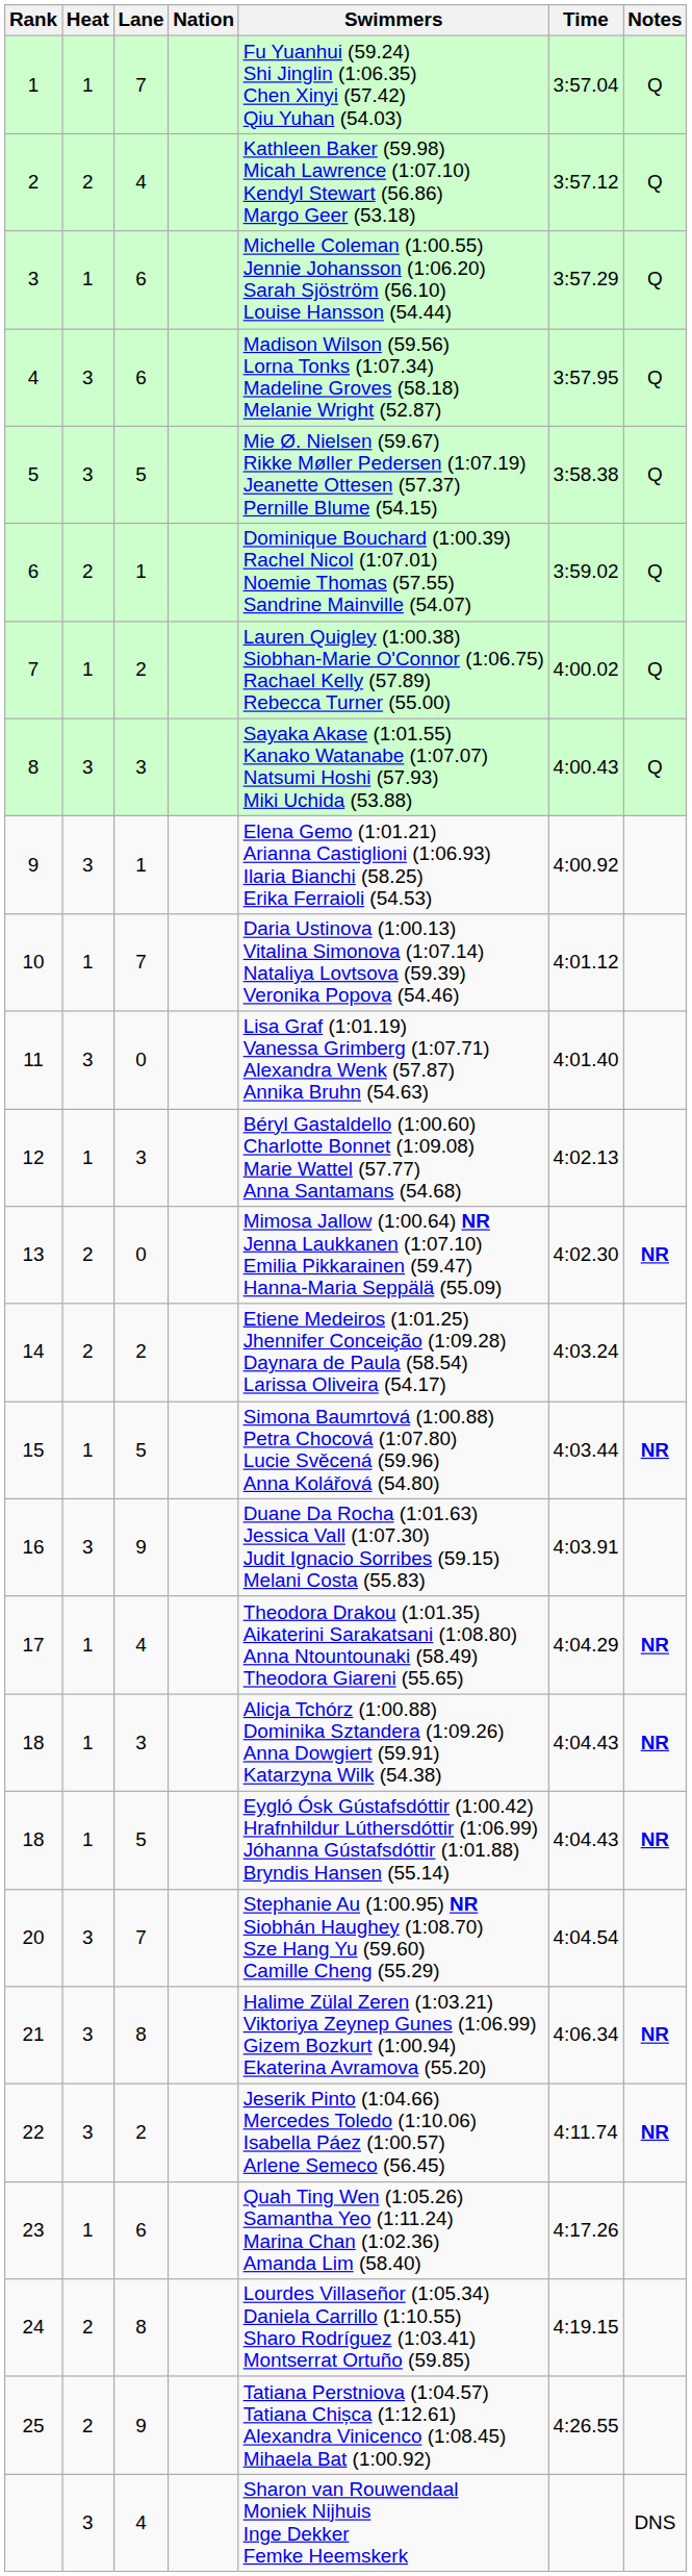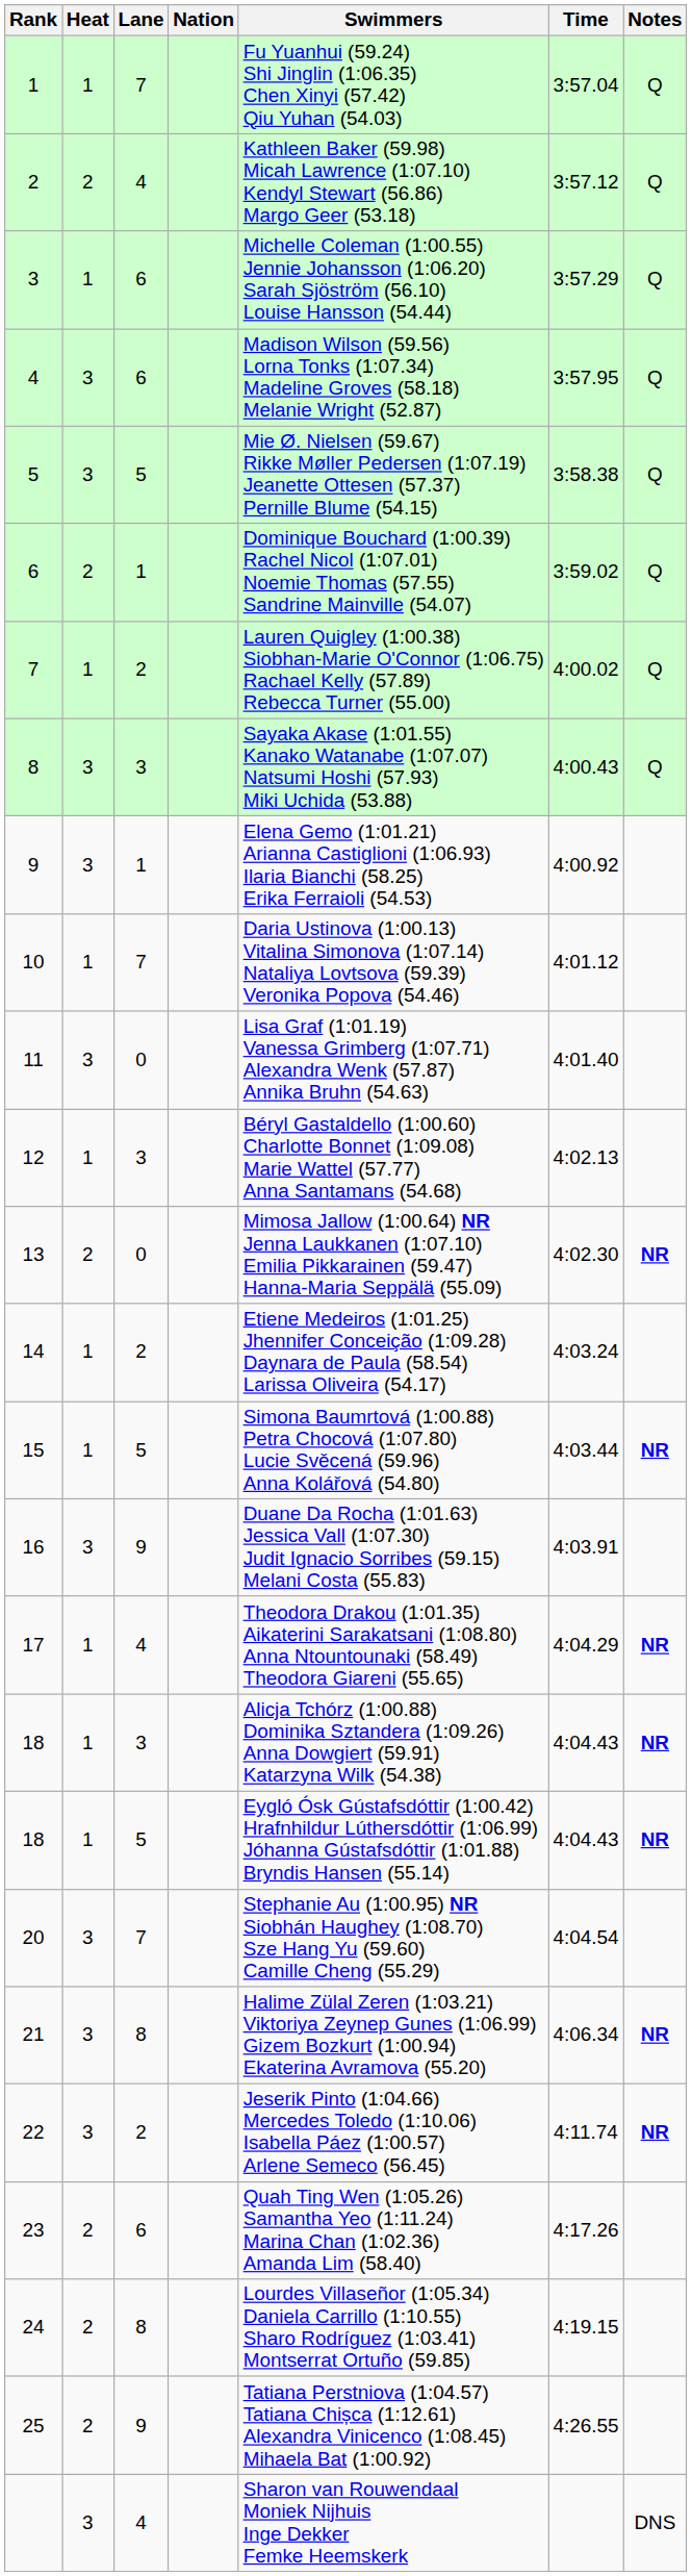 <table class="wikitable sortable" style="text-align:center">
 <tr>
 <th>Rank</th>
 <th>Heat</th>
 <th>Lane</th>
 <th>Nation</th>
 <th>Swimmers</th>
 <th>Time</th>
 <th>Notes</th>
 </tr>
 <tr bgcolor=ccffcc>
 <td>1</td>
 <td>1</td>
 <td>7</td>
 <td align=left></td>
 <td align=left><a href='#'>Fu Yuanhui</a> (59.24)<br><a href='#'>Shi Jinglin</a> (1:06.35) <br><a href='#'>Chen Xinyi</a> (57.42)<br><a href='#'>Qiu Yuhan</a> (54.03)</td>
 <td>3:57.04</td>
 <td>Q</td>
 </tr>
 <tr bgcolor=ccffcc>
 <td>2</td>
 <td>2</td>
 <td>4</td>
 <td align=left></td>
 <td align=left><a href='#'>Kathleen Baker</a> (59.98)<br><a href='#'>Micah Lawrence</a> (1:07.10)<br><a href='#'>Kendyl Stewart</a> (56.86)<br><a href='#'>Margo Geer</a> (53.18)</td>
 <td>3:57.12</td>
 <td>Q</td>
 </tr>
 <tr bgcolor=ccffcc>
 <td>3</td>
 <td>1</td>
 <td>6</td>
 <td align=left></td>
 <td align=left><a href='#'>Michelle Coleman</a> (1:00.55)<br><a href='#'>Jennie Johansson</a> (1:06.20)<br><a href='#'>Sarah Sjöström</a> (56.10)<br><a href='#'>Louise Hansson</a> (54.44)</td>
 <td>3:57.29</td>
 <td>Q</td>
 </tr>
 <tr bgcolor=ccffcc>
 <td>4</td>
 <td>3</td>
 <td>6</td>
 <td align=left></td>
 <td align=left><a href='#'>Madison Wilson</a> (59.56)<br><a href='#'>Lorna Tonks</a> (1:07.34)<br><a href='#'>Madeline Groves</a> (58.18)<br><a href='#'>Melanie Wright</a> (52.87)</td>
 <td>3:57.95</td>
 <td>Q</td>
 </tr>
 <tr bgcolor=ccffcc>
 <td>5</td>
 <td>3</td>
 <td>5</td>
 <td align=left></td>
 <td align=left><a href='#'>Mie Ø. Nielsen</a> (59.67)<br><a href='#'>Rikke Møller Pedersen</a> (1:07.19)<br><a href='#'>Jeanette Ottesen</a> (57.37)<br><a href='#'>Pernille Blume</a> (54.15)</td>
 <td>3:58.38</td>
 <td>Q</td>
 </tr>
 <tr bgcolor=ccffcc>
 <td>6</td>
 <td>2</td>
 <td>1</td>
 <td align=left></td>
 <td align=left><a href='#'>Dominique Bouchard</a> (1:00.39)<br><a href='#'>Rachel Nicol</a> (1:07.01)<br><a href='#'>Noemie Thomas</a> (57.55)<br><a href='#'>Sandrine Mainville</a> (54.07)</td>
 <td>3:59.02</td>
 <td>Q</td>
 </tr>
 <tr bgcolor=ccffcc>
 <td>7</td>
 <td>1</td>
 <td>2</td>
 <td align=left></td>
 <td align=left><a href='#'>Lauren Quigley</a> (1:00.38)<br><a href='#'>Siobhan-Marie O'Connor</a> (1:06.75)<br><a href='#'>Rachael Kelly</a> (57.89)<br><a href='#'>Rebecca Turner</a> (55.00)</td>
 <td>4:00.02</td>
 <td>Q</td>
 </tr>
 <tr bgcolor=ccffcc>
 <td>8</td>
 <td>3</td>
 <td>3</td>
 <td align=left></td>
 <td align=left><a href='#'>Sayaka Akase</a> (1:01.55)<br><a href='#'>Kanako Watanabe</a> (1:07.07)<br><a href='#'>Natsumi Hoshi</a> (57.93)<br><a href='#'>Miki Uchida</a> (53.88)</td>
 <td>4:00.43</td>
 <td>Q</td>
 </tr>
 <tr>
 <td>9</td>
 <td>3</td>
 <td>1</td>
 <td align=left></td>
 <td align=left><a href='#'>Elena Gemo</a> (1:01.21)<br><a href='#'>Arianna Castiglioni</a> (1:06.93)<br><a href='#'>Ilaria Bianchi</a> (58.25)<br><a href='#'>Erika Ferraioli</a> (54.53)</td>
 <td>4:00.92</td>
 <td></td>
 </tr>
 <tr>
 <td>10</td>
 <td>1</td>
 <td>7</td>
 <td align=left></td>
 <td align=left><a href='#'>Daria Ustinova</a> (1:00.13)<br><a href='#'>Vitalina Simonova</a> (1:07.14) <br><a href='#'>Nataliya Lovtsova</a> (59.39)<br><a href='#'>Veronika Popova</a> (54.46)</td>
 <td>4:01.12</td>
 <td></td>
 </tr>
 <tr>
 <td>11</td>
 <td>3</td>
 <td>0</td>
 <td align=left></td>
 <td align=left><a href='#'>Lisa Graf</a> (1:01.19)<br><a href='#'>Vanessa Grimberg</a> (1:07.71)<br><a href='#'>Alexandra Wenk</a> (57.87)<br><a href='#'>Annika Bruhn</a> (54.63)</td>
 <td>4:01.40</td>
 <td></td>
 </tr>
 <tr>
 <td>12</td>
 <td>1</td>
 <td>3</td>
 <td align=left></td>
 <td align=left><a href='#'>Béryl Gastaldello</a> (1:00.60)<br><a href='#'>Charlotte Bonnet</a> (1:09.08)<br><a href='#'>Marie Wattel</a> (57.77)<br><a href='#'>Anna Santamans</a> (54.68)</td>
 <td>4:02.13</td>
 <td></td>
 </tr>
 <tr>
 <td>13</td>
 <td>2</td>
 <td>0</td>
 <td align=left></td>
 <td align=left><a href='#'>Mimosa Jallow</a> (1:00.64) <strong><a href='#'>NR</a></strong><br><a href='#'>Jenna Laukkanen</a> (1:07.10)<br><a href='#'>Emilia Pikkarainen</a> (59.47)<br><a href='#'>Hanna-Maria Seppälä</a> (55.09)</td>
 <td>4:02.30</td>
 <td><strong><a href='#'>NR</a></strong></td>
 </tr>
 <tr>
 <td>14</td>
-<td>2</td>
+<td>1</td>
 <td>2</td>
 <td align=left></td>
 <td align=left><a href='#'>Etiene Medeiros</a> (1:01.25)<br><a href='#'>Jhennifer Conceição</a> (1:09.28)<br><a href='#'>Daynara de Paula</a> (58.54)<br><a href='#'>Larissa Oliveira</a> (54.17)</td>
 <td>4:03.24</td>
 <td></td>
 </tr>
 <tr )>
 <td>15</td>
 <td>1</td>
 <td>5</td>
 <td align=left></td>
 <td align=left><a href='#'>Simona Baumrtová</a> (1:00.88)<br><a href='#'>Petra Chocová</a> (1:07.80)<br><a href='#'>Lucie Svěcená</a> (59.96)<br><a href='#'>Anna Kolářová</a> (54.80)</td>
 <td>4:03.44</td>
 <td><strong><a href='#'>NR</a></strong></td>
 </tr>
 <tr>
 <td>16</td>
 <td>3</td>
 <td>9</td>
 <td align=left></td>
 <td align=left><a href='#'>Duane Da Rocha</a> (1:01.63)<br><a href='#'>Jessica Vall</a> (1:07.30)<br><a href='#'>Judit Ignacio Sorribes</a> (59.15)<br><a href='#'>Melani Costa</a> (55.83)</td>
 <td>4:03.91</td>
 <td></td>
 </tr>
 <tr>
 <td>17</td>
 <td>1</td>
 <td>4</td>
 <td align=left></td>
 <td align=left><a href='#'>Theodora Drakou</a> (1:01.35)<br><a href='#'>Aikaterini Sarakatsani</a> (1:08.80) <br><a href='#'>Anna Ntountounaki</a> (58.49)<br><a href='#'>Theodora Giareni</a> (55.65)</td>
 <td>4:04.29</td>
 <td><strong><a href='#'>NR</a></strong></td>
 </tr>
 <tr>
 <td>18</td>
 <td>1</td>
 <td>3</td>
 <td align=left></td>
 <td align=left><a href='#'>Alicja Tchórz</a> (1:00.88)<br><a href='#'>Dominika Sztandera</a> (1:09.26) <br><a href='#'>Anna Dowgiert</a> (59.91)<br><a href='#'>Katarzyna Wilk</a> (54.38)</td>
 <td>4:04.43</td>
 <td><strong><a href='#'>NR</a></strong></td>
 </tr>
 <tr>
 <td>18</td>
 <td>1</td>
 <td>5</td>
 <td align=left></td>
 <td align=left><a href='#'>Eygló Ósk Gústafsdóttir</a> (1:00.42)<br><a href='#'>Hrafnhildur Lúthersdóttir</a> (1:06.99)<br><a href='#'>Jóhanna Gústafsdóttir</a> (1:01.88)<br><a href='#'>Bryndis Hansen</a> (55.14)</td>
 <td>4:04.43</td>
 <td><strong><a href='#'>NR</a></strong></td>
 </tr>
 <tr>
 <td>20</td>
 <td>3</td>
 <td>7</td>
 <td align=left></td>
 <td align=left><a href='#'>Stephanie Au</a> (1:00.95) <strong><a href='#'>NR</a></strong><br><a href='#'>Siobhán Haughey</a> (1:08.70)<br><a href='#'>Sze Hang Yu</a> (59.60)<br><a href='#'>Camille Cheng</a> (55.29)</td>
 <td>4:04.54</td>
 <td></td>
 </tr>
 <tr>
 <td>21</td>
 <td>3</td>
 <td>8</td>
 <td align=left></td>
 <td align=left><a href='#'>Halime Zülal Zeren</a> (1:03.21)<br><a href='#'>Viktoriya Zeynep Gunes</a> (1:06.99)<br><a href='#'>Gizem Bozkurt</a> (1:00.94)<br><a href='#'>Ekaterina Avramova</a> (55.20)</td>
 <td>4:06.34</td>
 <td><strong><a href='#'>NR</a></strong></td>
 </tr>
 <tr>
 <td>22</td>
 <td>3</td>
 <td>2</td>
 <td align=left></td>
 <td align=left><a href='#'>Jeserik Pinto</a> (1:04.66)<br><a href='#'>Mercedes Toledo</a> (1:10.06)<br><a href='#'>Isabella Páez</a> (1:00.57)<br><a href='#'>Arlene Semeco</a> (56.45)</td>
 <td>4:11.74</td>
 <td><strong><a href='#'>NR</a></strong></td>
 </tr>
 <tr>
 <td>23</td>
-<td>1</td>
+<td>2</td>
 <td>6</td>
 <td align=left></td>
 <td align=left><a href='#'>Quah Ting Wen</a> (1:05.26)<br><a href='#'>Samantha Yeo</a> (1:11.24)<br><a href='#'>Marina Chan</a> (1:02.36)<br><a href='#'>Amanda Lim</a> (58.40)</td>
 <td>4:17.26</td>
 <td></td>
 </tr>
 <tr>
 <td>24</td>
 <td>2</td>
 <td>8</td>
 <td align=left></td>
 <td align=left><a href='#'>Lourdes Villaseñor</a> (1:05.34)<br><a href='#'>Daniela Carrillo</a> (1:10.55)<br><a href='#'>Sharo Rodríguez</a> (1:03.41)<br><a href='#'>Montserrat Ortuño</a> (59.85)</td>
 <td>4:19.15</td>
 <td></td>
 </tr>
 <tr>
 <td>25</td>
 <td>2</td>
 <td>9</td>
 <td align=left></td>
 <td align=left><a href='#'>Tatiana Perstniova</a> (1:04.57)<br><a href='#'>Tatiana Chișca</a> (1:12.61)<br><a href='#'>Alexandra Vinicenco</a> (1:08.45)<br><a href='#'>Mihaela Bat</a> (1:00.92)</td>
 <td>4:26.55</td>
 <td></td>
 </tr>
 <tr>
 <td></td>
 <td>3</td>
 <td>4</td>
 <td align=left></td>
 <td align=left><a href='#'>Sharon van Rouwendaal</a><br><a href='#'>Moniek Nijhuis</a> <br><a href='#'>Inge Dekker</a><br><a href='#'>Femke Heemskerk</a></td>
 <td></td>
 <td>DNS</td>
 </tr>
 </table>
